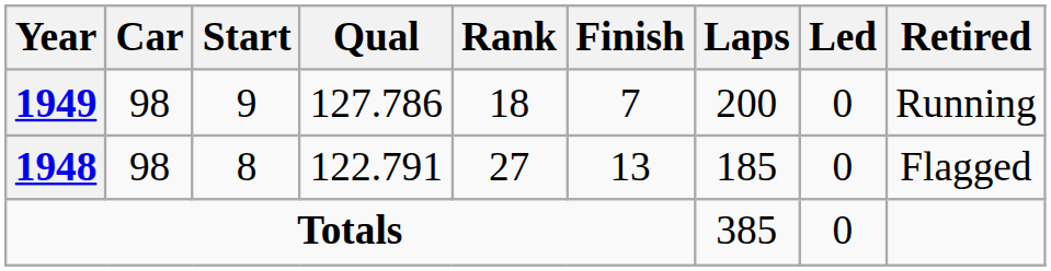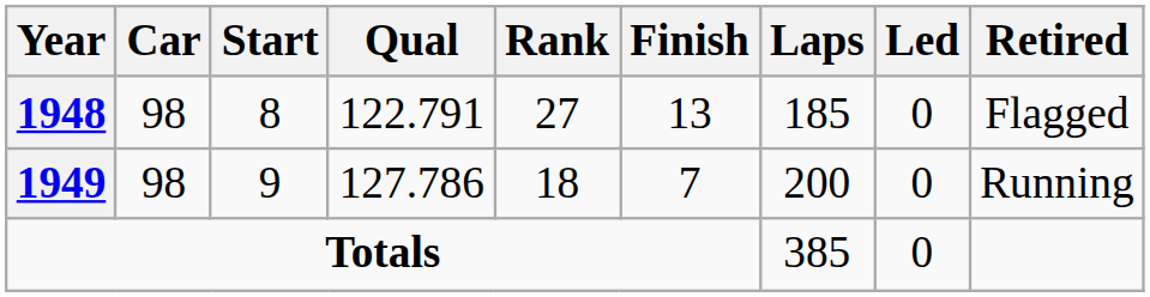 <table class="wikitable" style="text-align:center">
 <tr>
 <th>Year</th>
 <th>Car</th>
 <th>Start</th>
 <th>Qual</th>
 <th>Rank</th>
 <th>Finish</th>
 <th>Laps</th>
 <th>Led</th>
 <th>Retired</th>
 </tr>
 <tr>
+<th><a href='#'>1948</a></th>
+<td>98</td>
+<td>8</td>
+<td>122.791</td>
+<td>27</td>
+<td>13</td>
+<td>185</td>
+<td>0</td>
+<td>Flagged</td>
+</tr>
+<tr>
 <th><a href='#'>1949</a></th>
 <td>98</td>
 <td>9</td>
 <td>127.786</td>
 <td>18</td>
 <td>7</td>
 <td>200</td>
 <td>0</td>
 <td>Running</td>
 </tr>
 <tr>
-<th><a href='#'>1948</a></th>
-<td>98</td>
-<td>8</td>
-<td>122.791</td>
-<td>27</td>
-<td>13</td>
-<td>185</td>
-<td>0</td>
-<td>Flagged</td>
-</tr>
-<tr>
 <td colspan=6><strong>Totals</strong></td>
 <td>385</td>
 <td>0</td>
 <td></td>
 </tr>
 </table>
